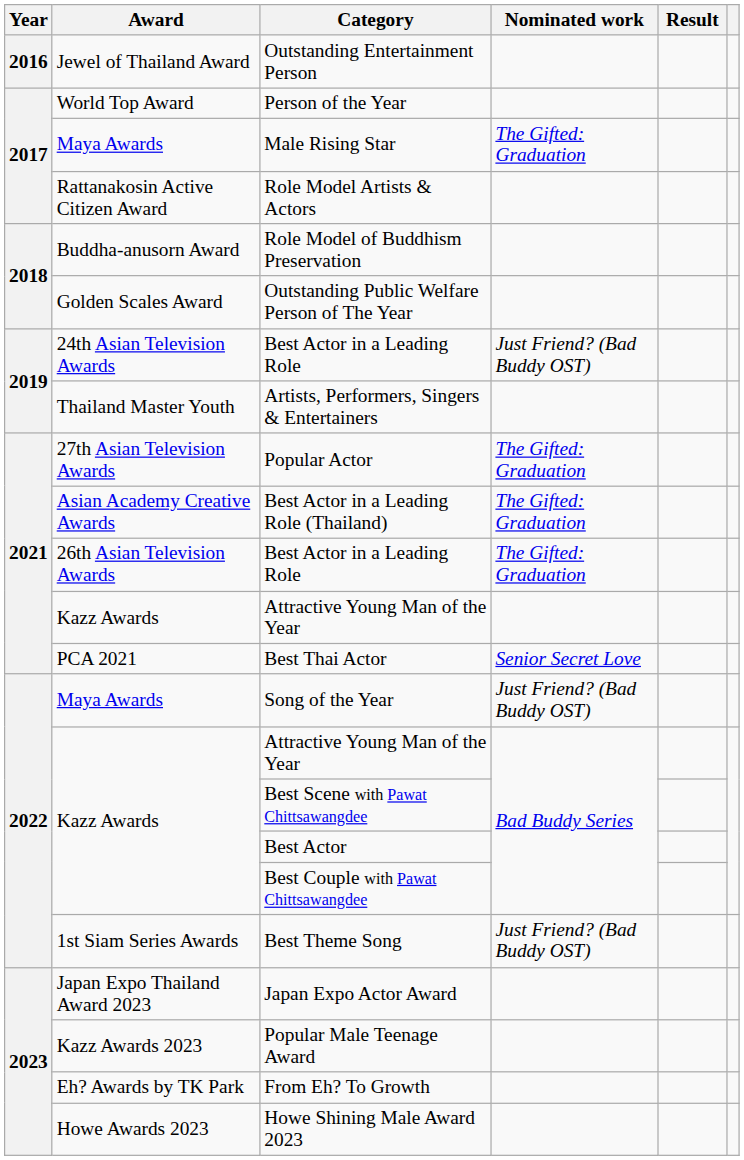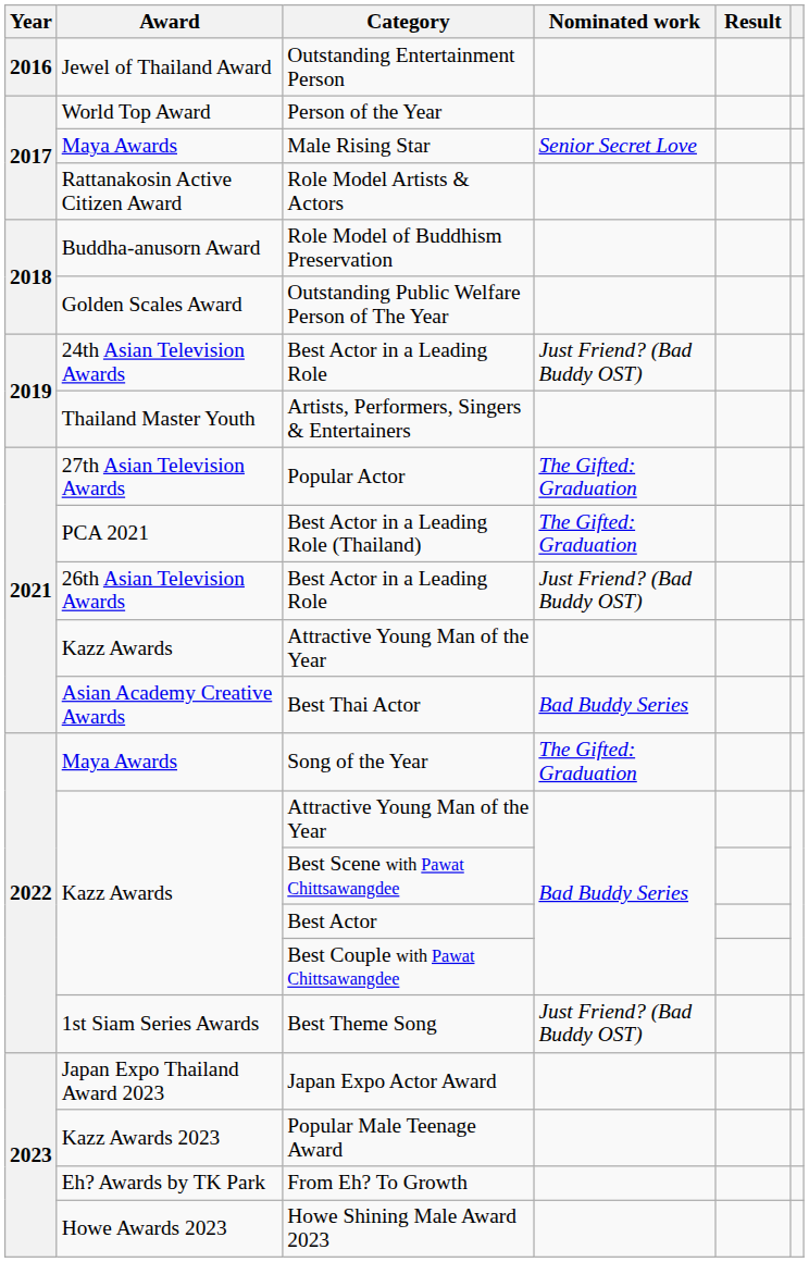 <table class="wikitable sortable">
 <tr>
 <th scope="col" style="width:1em;">Year</th>
 <th scope="col" style="width:35em;">Award</th>
 <th scope="col" style="width:40em;">Category</th>
 <th scope="col" style="width:25em;">Nominated work</th>
 <th scope="col" style="width:5em;">Result</th>
 <th scope="col" style="width:1em;"class="unsortable"></th>
 </tr>
 <tr>
 <th>2016</th>
 <td>Jewel of Thailand Award</td>
 <td>Outstanding Entertainment Person </td>
 <td><em></em></td>
 <td></td>
 <td></td>
 </tr>
 <tr>
 <th rowspan="3">2017</th>
 <td>World Top Award</td>
 <td>Person of the Year </td>
 <td><em></em></td>
 <td></td>
 <td></td>
 </tr>
 <tr>
 <td><a href='#'>Maya Awards</a></td>
 <td>Male Rising Star</td>
-<td><em><a href='#'>The Gifted: Graduation</a></em></td>
+<td><em><a href='#'>Senior Secret Love</a></em></td>
 <td></td>
 <td></td>
 </tr>
 <tr>
 <td>Rattanakosin Active Citizen Award</td>
 <td>Role Model Artists & Actors </td>
 <td><em></em></td>
 <td></td>
 <td></td>
 </tr>
 <tr>
 <th rowspan="2">2018</th>
 <td>Buddha-anusorn Award</td>
 <td>Role Model of Buddhism Preservation </td>
 <td><em></em></td>
 <td></td>
 <td></td>
 </tr>
 <tr>
 <td>Golden Scales Award</td>
 <td>Outstanding Public Welfare Person of The Year </td>
 <td><em></em></td>
 <td></td>
 <td></td>
 </tr>
 <tr>
 <th rowspan="2">2019</th>
 <td>24th <a href='#'>Asian Television Awards</a></td>
 <td>Best Actor in a Leading Role</td>
 <td><em>Just Friend? (Bad Buddy OST)</em></td>
 <td></td>
 <td></td>
 </tr>
 <tr>
 <td>Thailand Master Youth</td>
 <td>Artists, Performers, Singers & Entertainers </td>
 <td><em></em></td>
 <td></td>
 <td></td>
 </tr>
 <tr>
 <th rowspan="5">2021</th>
 <td rowspan="1">27th <a href='#'>Asian Television Awards</a></td>
 <td>Popular Actor</td>
 <td><em><a href='#'>The Gifted: Graduation</a></em></td>
 <td></td>
 <td></td>
 </tr>
 <tr>
-<td><a href='#'>Asian Academy Creative Awards</a></td>
+<td>PCA 2021</td>
 <td>Best Actor in a Leading Role (Thailand)</td>
 <td><em><a href='#'>The Gifted: Graduation</a></em></td>
 <td></td>
 <td></td>
 </tr>
 <tr>
 <td>26th <a href='#'>Asian Television Awards</a></td>
 <td>Best Actor in a Leading Role</td>
-<td><em><a href='#'>The Gifted: Graduation</a></em></td>
+<td><em>Just Friend? (Bad Buddy OST)</em></td>
 <td></td>
 <td></td>
 </tr>
 <tr>
 <td>Kazz Awards</td>
 <td>Attractive Young Man of the Year</td>
 <td><em></em></td>
 <td></td>
 <td></td>
 </tr>
 <tr>
-<td>PCA 2021</td>
+<td><a href='#'>Asian Academy Creative Awards</a></td>
 <td>Best Thai Actor</td>
-<td><em><a href='#'>Senior Secret Love</a></em></td>
+<td><em><a href='#'>Bad Buddy Series</a></em></td>
 <td></td>
 <td></td>
 </tr>
 <tr>
 <th rowspan="6">2022</th>
 <td><a href='#'>Maya Awards</a></td>
 <td>Song of the Year</td>
-<td><em>Just Friend? (Bad Buddy OST)</em></td>
+<td><em><a href='#'>The Gifted: Graduation</a></em></td>
 <td></td>
 <td></td>
 </tr>
 <tr>
 <td rowspan="4">Kazz Awards</td>
 <td>Attractive Young Man of the Year</td>
 <td rowspan="4"><em><a href='#'>Bad Buddy Series</a></em></td>
 <td></td>
 <td rowspan="4"></td>
 </tr>
 <tr>
 <td>Best Scene <small>with <a href='#'>Pawat Chittsawangdee</a></small></td>
 <td></td>
 </tr>
 <tr>
 <td>Best Actor</td>
 <td></td>
 </tr>
 <tr>
 <td>Best Couple <small>with <a href='#'>Pawat Chittsawangdee</a></small></td>
 <td></td>
 </tr>
 <tr>
 <td>1st Siam Series Awards</td>
 <td>Best Theme Song</td>
 <td><em>Just Friend? (Bad Buddy OST)</em></td>
 <td></td>
 <td></td>
 </tr>
 <tr>
 <th rowspan="4">2023</th>
 <td>Japan Expo Thailand Award 2023</td>
 <td>Japan Expo Actor Award</td>
 <td><em></em></td>
 <td></td>
 <td></td>
 </tr>
 <tr>
 <td>Kazz Awards 2023</td>
 <td>Popular Male Teenage Award</td>
 <td><em></em></td>
 <td></td>
 <td></td>
 </tr>
 <tr>
 <td>Eh? Awards by TK Park</td>
 <td>From Eh? To Growth</td>
 <td><em></em></td>
 <td></td>
 <td></td>
 </tr>
 <tr>
 <td>Howe Awards 2023</td>
 <td>Howe Shining Male Award 2023</td>
 <td><em></em></td>
 <td></td>
 <td></td>
 </tr>
 </table>
